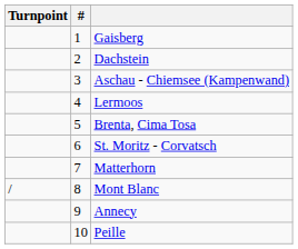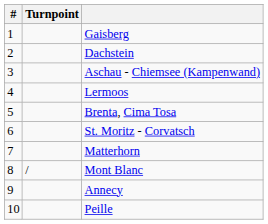 <table class="wikitable">
 <tr>
+<th>#</th>
 <th>Turnpoint</th>
-<th>#</th>
 <th></th>
 </tr>
 <tr>
+<td>1</td>
 <td></td>
-<td>1</td>
 <td><a href='#'>Gaisberg</a></td>
 </tr>
 <tr>
+<td>2</td>
 <td></td>
-<td>2</td>
 <td><a href='#'>Dachstein</a></td>
 </tr>
 <tr>
+<td>3</td>
 <td></td>
-<td>3</td>
 <td><a href='#'>Aschau</a> - <a href='#'>Chiemsee (Kampenwand)</a></td>
 </tr>
 <tr>
+<td>4</td>
 <td></td>
-<td>4</td>
 <td><a href='#'>Lermoos</a></td>
 </tr>
 <tr>
+<td>5</td>
 <td></td>
-<td>5</td>
 <td><a href='#'>Brenta</a>, <a href='#'>Cima Tosa</a></td>
 </tr>
 <tr>
+<td>6</td>
 <td></td>
-<td>6</td>
 <td><a href='#'>St. Moritz</a> - <a href='#'>Corvatsch</a></td>
 </tr>
 <tr>
+<td>7</td>
 <td></td>
-<td>7</td>
 <td><a href='#'>Matterhorn</a></td>
 </tr>
 <tr>
+<td>8</td>
 <td>/</td>
-<td>8</td>
 <td><a href='#'>Mont Blanc</a></td>
 </tr>
 <tr>
+<td>9</td>
 <td></td>
-<td>9</td>
 <td><a href='#'>Annecy</a></td>
 </tr>
 <tr>
+<td>10</td>
 <td></td>
-<td>10</td>
 <td><a href='#'>Peille</a></td>
 </tr>
 </table>
